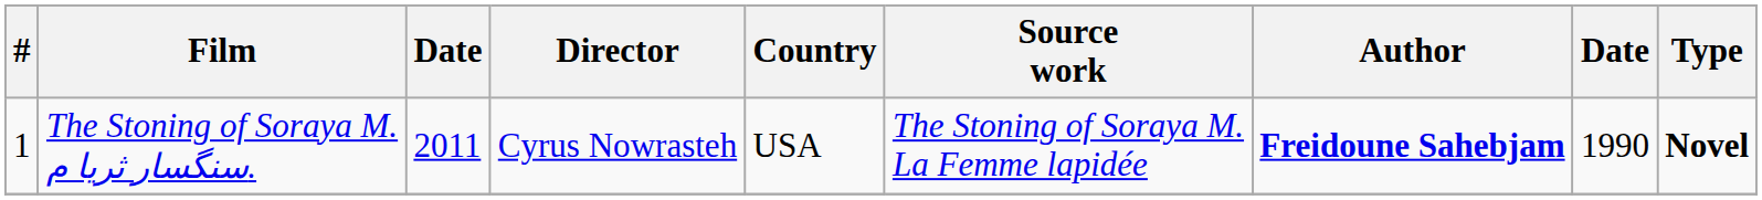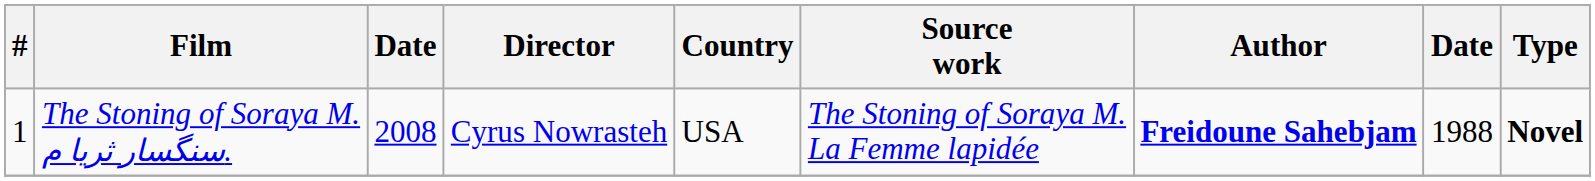 <table class="wikitable">
 <tr>
 <th>#</th>
 <th>Film</th>
 <th>Date</th>
 <th>Director</th>
 <th>Country</th>
 <th>Source<br>work</th>
 <th>Author</th>
 <th>Date</th>
 <th>Type</th>
 </tr>
 <tr>
 <td>1</td>
 <td><em><a href='#'>The Stoning of Soraya M.</a></em><br><em><a href='#'>سنگسار ثریا م.</a></em></td>
-<td><a href='#'>2011</a></td>
+<td><a href='#'>2008</a></td>
 <td><a href='#'>Cyrus Nowrasteh</a></td>
 <td>USA</td>
 <td><em><a href='#'>The Stoning of Soraya M.</a></em><br><em><a href='#'>La Femme lapidée</a></em></td>
 <td><strong><a href='#'>Freidoune Sahebjam</a></strong></td>
-<td>1990</td>
+<td>1988</td>
 <td><strong>Novel</strong></td>
 </tr>
 <tr>
 </tr>
 </table>
